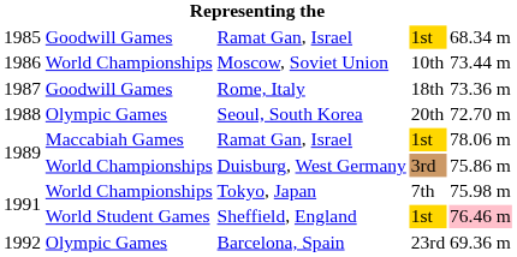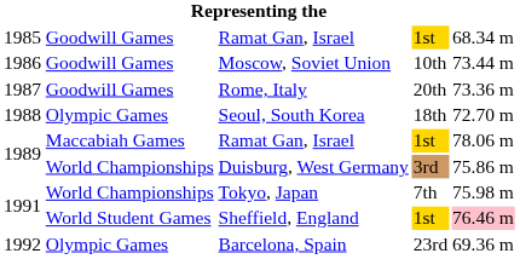 <table>
 <tr>
 <th colspan="5">Representing the </th>
 </tr>
 <tr>
 <td>1985</td>
 <td><a href='#'>Goodwill Games</a></td>
 <td><a href='#'>Ramat Gan</a>, <a href='#'>Israel</a></td>
 <td bgcolor=gold>1st</td>
 <td>68.34 m</td>
 </tr>
 <tr>
 <td>1986</td>
-<td><a href='#'>World Championships</a></td>
+<td><a href='#'>Goodwill Games</a></td>
 <td><a href='#'>Moscow</a>, <a href='#'>Soviet Union</a></td>
 <td>10th</td>
 <td>73.44 m</td>
 </tr>
 <tr>
 <td>1987</td>
 <td><a href='#'>Goodwill Games</a></td>
 <td><a href='#'>Rome, Italy</a></td>
-<td>18th</td>
+<td>20th</td>
 <td>73.36 m</td>
 </tr>
 <tr>
 <td>1988</td>
 <td><a href='#'>Olympic Games</a></td>
 <td><a href='#'>Seoul, South Korea</a></td>
-<td>20th</td>
+<td>18th</td>
 <td>72.70 m</td>
 </tr>
 <tr>
 <td rowspan=2>1989</td>
 <td><a href='#'>Maccabiah Games</a></td>
 <td><a href='#'>Ramat Gan</a>, <a href='#'>Israel</a></td>
 <td bgcolor=gold>1st</td>
 <td>78.06 m</td>
 </tr>
 <tr>
 <td><a href='#'>World Championships</a></td>
 <td><a href='#'>Duisburg</a>, <a href='#'>West Germany</a></td>
 <td bgcolor=cc9966>3rd</td>
 <td>75.86 m</td>
 </tr>
 <tr>
 <td rowspan=2>1991</td>
 <td><a href='#'>World Championships</a></td>
 <td><a href='#'>Tokyo</a>, <a href='#'>Japan</a></td>
 <td>7th</td>
 <td>75.98 m</td>
 </tr>
 <tr>
 <td><a href='#'>World Student Games</a></td>
 <td><a href='#'>Sheffield</a>, <a href='#'>England</a></td>
 <td bgcolor=gold>1st</td>
 <td style="background: pink;">76.46 m</td>
 </tr>
 <tr>
 <td>1992</td>
 <td><a href='#'>Olympic Games</a></td>
 <td><a href='#'>Barcelona, Spain</a></td>
 <td>23rd</td>
 <td>69.36 m</td>
 </tr>
 </table>
